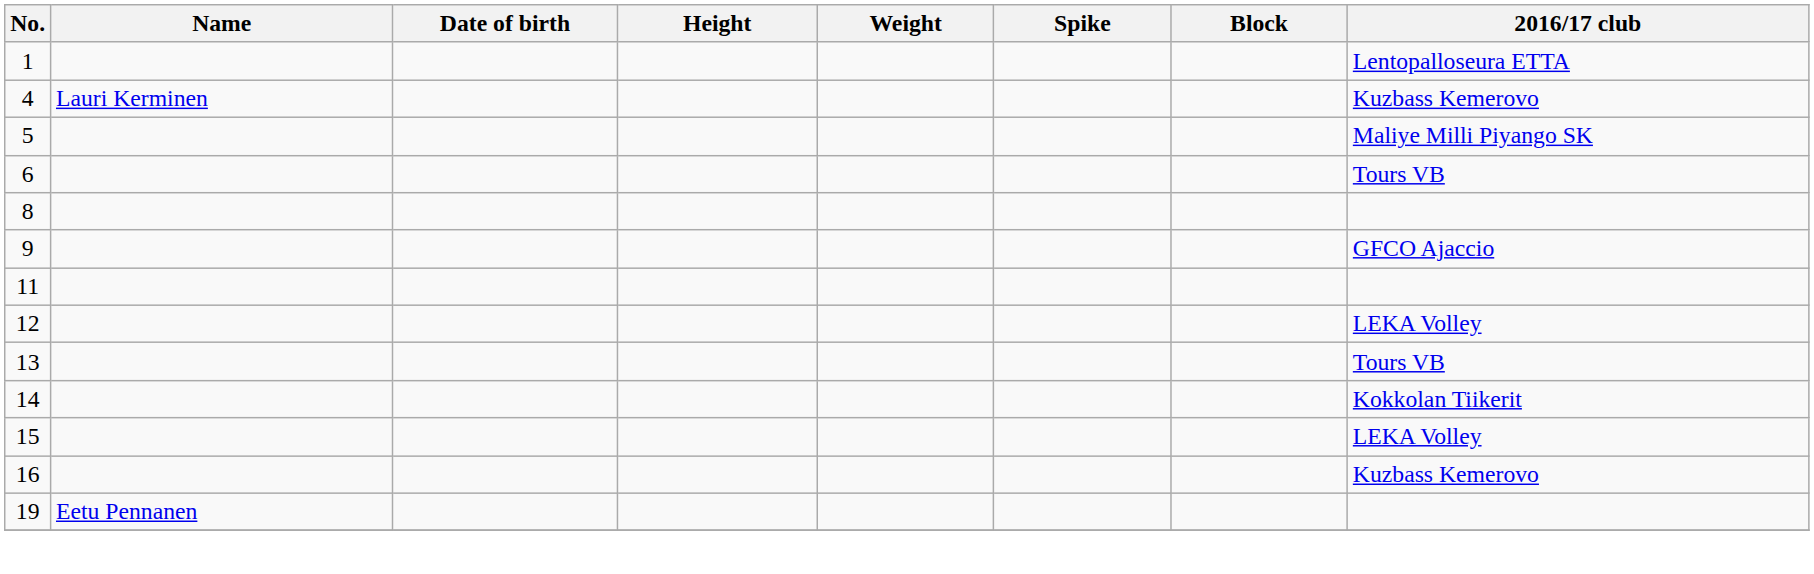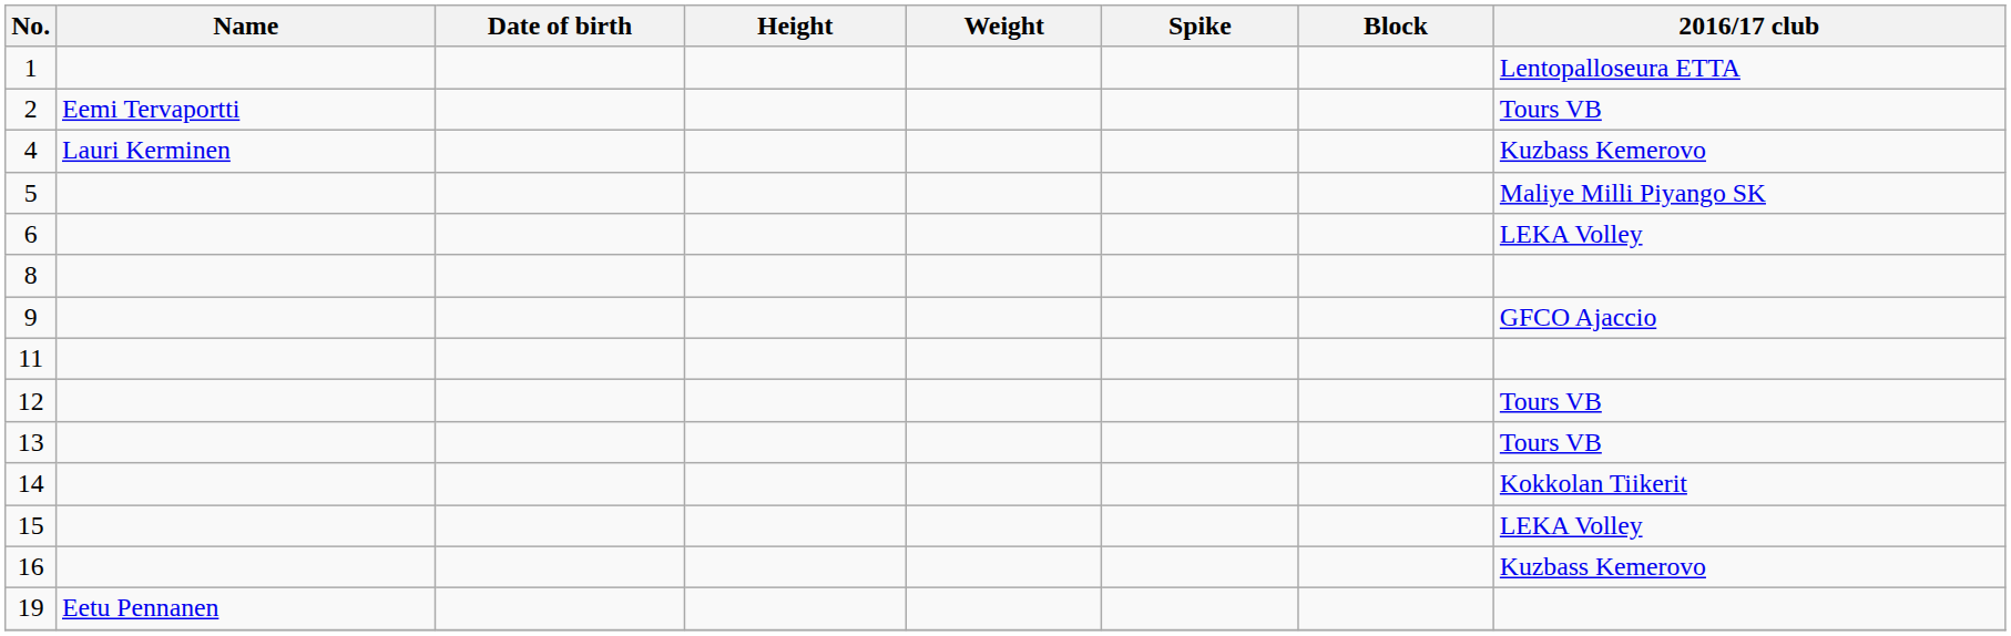 <table class="wikitable sortable" style="font-size:100%; text-align:center;">
 <tr>
 <th>No.</th>
 <th style="width:14em">Name</th>
 <th style="width:9em">Date of birth</th>
 <th style="width:8em">Height</th>
 <th style="width:7em">Weight</th>
 <th style="width:7em">Spike</th>
 <th style="width:7em">Block</th>
 <th style="width:19em">2016/17 club</th>
 </tr>
 <tr>
 <td>1</td>
 <td style="text-align:left;"></td>
 <td style="text-align:right;"></td>
 <td></td>
 <td></td>
 <td></td>
 <td></td>
 <td style="text-align:left;"> <a href='#'>Lentopalloseura ETTA</a></td>
+</tr>
+<tr>
+<td>2</td>
+<td align=left><a href='#'>Eemi Tervaportti</a></td>
+<td align=right></td>
+<td></td>
+<td></td>
+<td></td>
+<td></td>
+<td align=left> <a href='#'>Tours VB</a></td>
 </tr>
 <tr>
 <td>4</td>
 <td align=left><a href='#'>Lauri Kerminen</a></td>
 <td align=right></td>
 <td></td>
 <td></td>
 <td></td>
 <td></td>
 <td align=left> <a href='#'>Kuzbass Kemerovo</a></td>
 </tr>
 <tr>
 <td>5</td>
 <td style="text-align:left;"></td>
 <td style="text-align:right;"></td>
 <td></td>
 <td></td>
 <td></td>
 <td></td>
 <td style="text-align:left;"> <a href='#'>Maliye Milli Piyango SK</a></td>
 </tr>
 <tr>
 <td>6</td>
 <td style="text-align:left;"></td>
 <td style="text-align:right;"></td>
 <td></td>
 <td></td>
 <td></td>
 <td></td>
-<td style="text-align:left;"> <a href='#'>Tours VB</a></td>
+<td style="text-align:left;"> <a href='#'>LEKA Volley</a></td>
 </tr>
 <tr>
 <td>8</td>
 <td style="text-align:left;"></td>
 <td style="text-align:right;"></td>
 <td></td>
 <td></td>
 <td></td>
 <td></td>
 <td style="text-align:left;"></td>
 </tr>
 <tr>
 <td>9</td>
 <td style="text-align:left;"></td>
 <td style="text-align:right;"></td>
 <td></td>
 <td></td>
 <td></td>
 <td></td>
 <td style="text-align:left;"> <a href='#'>GFCO Ajaccio</a></td>
 </tr>
 <tr>
 <td>11</td>
 <td style="text-align:left;"></td>
 <td style="text-align:right;"></td>
 <td></td>
 <td></td>
 <td></td>
 <td></td>
 <td style="text-align:left;"></td>
 </tr>
 <tr>
 <td>12</td>
 <td style="text-align:left;"></td>
 <td style="text-align:right;"></td>
 <td></td>
 <td></td>
 <td></td>
 <td></td>
-<td style="text-align:left;"> <a href='#'>LEKA Volley</a></td>
+<td style="text-align:left;"> <a href='#'>Tours VB</a></td>
 </tr>
 <tr>
 <td>13</td>
 <td style="text-align:left;"></td>
 <td style="text-align:right;"></td>
 <td></td>
 <td></td>
 <td></td>
 <td></td>
 <td style="text-align:left;"> <a href='#'>Tours VB</a></td>
 </tr>
 <tr>
 <td>14</td>
 <td style="text-align:left;"></td>
 <td style="text-align:right;"></td>
 <td></td>
 <td></td>
 <td></td>
 <td></td>
 <td style="text-align:left;"> <a href='#'>Kokkolan Tiikerit</a></td>
 </tr>
 <tr>
 <td>15</td>
 <td style="text-align:left;"></td>
 <td style="text-align:right;"></td>
 <td></td>
 <td></td>
 <td></td>
 <td></td>
 <td style="text-align:left;"> <a href='#'>LEKA Volley</a></td>
 </tr>
 <tr>
 <td>16</td>
 <td style="text-align:left;"></td>
 <td style="text-align:right;"></td>
 <td></td>
 <td></td>
 <td></td>
 <td></td>
 <td style="text-align:left;"> <a href='#'>Kuzbass Kemerovo</a></td>
 </tr>
 <tr>
 <td>19</td>
 <td style="text-align:left;"><a href='#'>Eetu Pennanen</a></td>
 <td style="text-align:right;"></td>
 <td></td>
 <td></td>
 <td></td>
 <td></td>
 <td style="text-align:left;"></td>
 </tr>
 <tr>
 </tr>
 </table>
